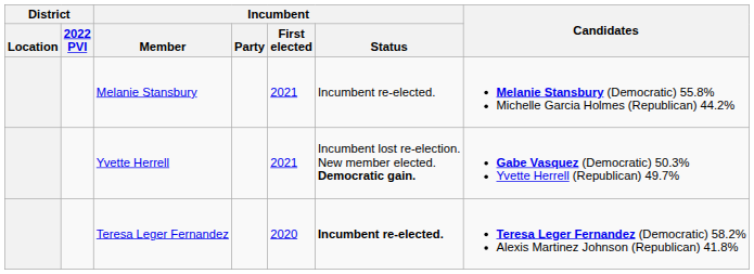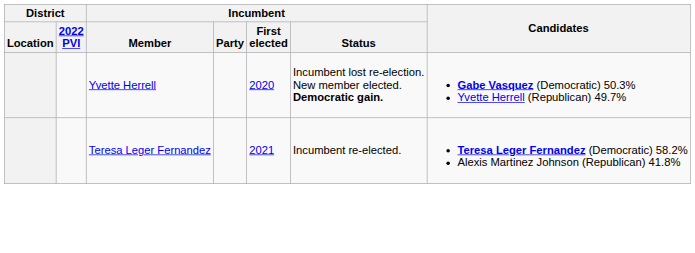 <table class="wikitable sortable">
 <tr>
 <th colspan=2>District</th>
 <th colspan=4>Incumbent</th>
 <th rowspan=2 class="unsortable">Candidates</th>
 </tr>
 <tr valign=bottom>
 <th>Location</th>
 <th><a href='#'>2022<br>PVI</a></th>
 <th>Member</th>
 <th>Party</th>
 <th>First<br>elected</th>
 <th>Status</th>
 </tr>
 <tr>
 <th></th>
 <td></td>
-<td><a href='#'>Melanie Stansbury</a></td>
-<td></td>
-<td><a href='#'>2021 </a></td>
-<td>Incumbent re-elected.</td>
-<td nowrap><br><ul><li> <strong><a href='#'>Melanie Stansbury</a></strong> (Democratic) 55.8%</li><li>Michelle Garcia Holmes (Republican) 44.2%</li></ul></td>
-</tr>
-<tr>
-<th></th>
-<td></td>
 <td><a href='#'>Yvette Herrell</a></td>
 <td></td>
-<td><a href='#'>2021</a></td>
+<td><a href='#'>2020</a></td>
 <td>Incumbent lost re-election.<br>New member elected.<br><strong>Democratic gain.</strong></td>
 <td nowrap><br><ul><li> <strong><a href='#'>Gabe Vasquez</a></strong> (Democratic) 50.3%</li><li><a href='#'>Yvette Herrell</a> (Republican) 49.7%</li></ul></td>
 </tr>
 <tr>
 <th></th>
 <td></td>
 <td><a href='#'>Teresa Leger Fernandez</a></td>
 <td></td>
-<td><a href='#'>2020</a></td>
-<td><strong>Incumbent re-elected.</strong></td>
+<td><a href='#'>2021</a></td>
+<td>Incumbent re-elected.</td>
 <td nowrap><br><ul><li> <strong><a href='#'>Teresa Leger Fernandez</a></strong> (Democratic) 58.2%</li><li>Alexis Martinez Johnson (Republican) 41.8%</li></ul></td>
 </tr>
 </table>
